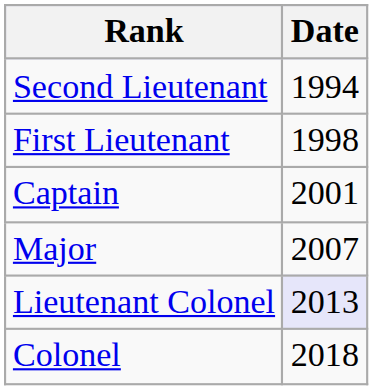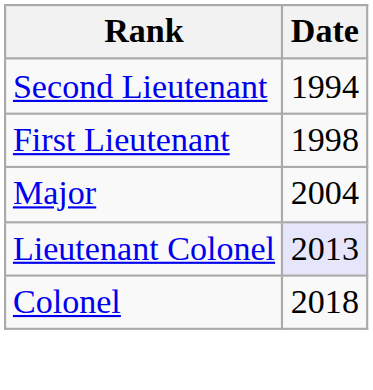 <table class="wikitable">
 <tr style="background:#ccf; text-align:center;">
 <th>Rank</th>
 <th>Date</th>
 </tr>
 <tr>
 <td> <a href='#'>Second Lieutenant</a></td>
 <td>1994</td>
 </tr>
 <tr>
 <td> <a href='#'>First Lieutenant</a></td>
 <td>1998</td>
 </tr>
 <tr>
-<td> <a href='#'>Captain</a></td>
-<td>2001</td>
-</tr>
-<tr>
 <td> <a href='#'>Major</a></td>
-<td>2007</td>
+<td>2004</td>
 </tr>
 <tr>
 <td> <a href='#'>Lieutenant Colonel</a></td>
 <td style="background: lavender;">2013</td>
 </tr>
 <tr>
 <td> <a href='#'>Colonel</a></td>
 <td>2018</td>
 </tr>
 </table>
